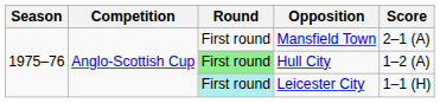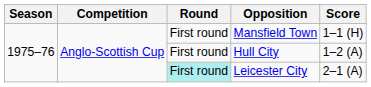 <table class="wikitable">
 <tr>
 <th>Season</th>
 <th>Competition</th>
 <th>Round</th>
 <th>Opposition</th>
 <th>Score</th>
 </tr>
 <tr>
 <td rowspan="3">1975–76</td>
 <td rowspan="3"><a href='#'>Anglo-Scottish Cup</a></td>
 <td>First round</td>
 <td> <a href='#'>Mansfield Town</a></td>
-<td>2–1 (A)</td>
+<td>1–1 (H)</td>
 </tr>
 <tr>
-<td style="background: lightgreen;">First round</td>
+<td>First round</td>
 <td> <a href='#'>Hull City</a></td>
 <td>1–2 (A)</td>
 </tr>
 <tr>
 <td style="background: paleturquoise;">First round</td>
 <td> <a href='#'>Leicester City</a></td>
-<td>1–1 (H)</td>
+<td>2–1 (A)</td>
 </tr>
 </table>
